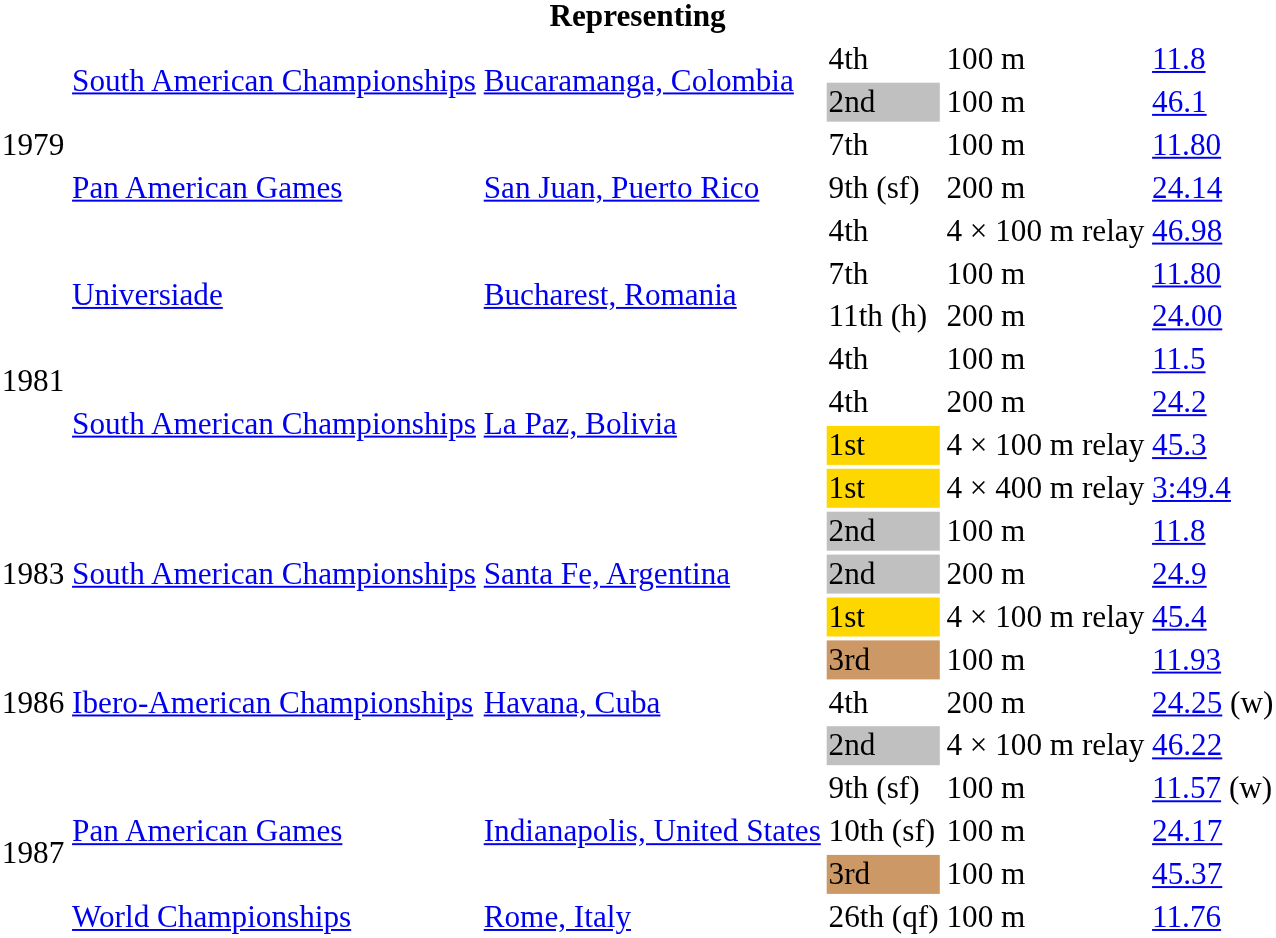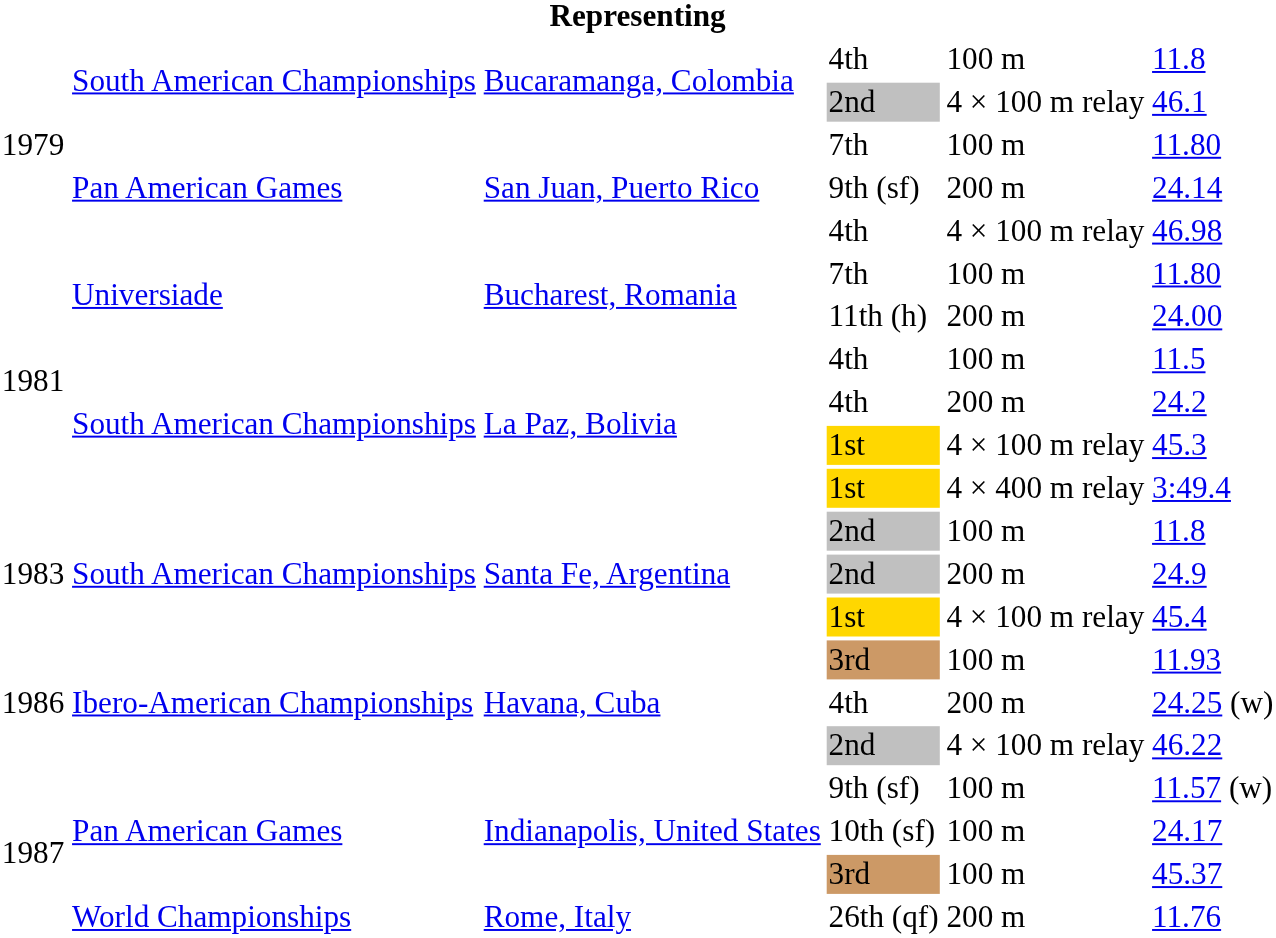 <table>
 <tr>
 <th colspan="6">Representing </th>
 </tr>
 <tr>
 <td rowspan=5>1979</td>
 <td rowspan=2><a href='#'>South American Championships</a></td>
 <td rowspan=2><a href='#'>Bucaramanga, Colombia</a></td>
 <td>4th</td>
 <td>100 m</td>
 <td><a href='#'>11.8</a></td>
 </tr>
 <tr>
 <td bgcolor=silver>2nd</td>
-<td>100 m</td>
+<td>4 × 100 m relay</td>
 <td><a href='#'>46.1</a></td>
 </tr>
 <tr>
 <td rowspan=3><a href='#'>Pan American Games</a></td>
 <td rowspan=3><a href='#'>San Juan, Puerto Rico</a></td>
 <td>7th</td>
 <td>100 m</td>
 <td><a href='#'>11.80</a></td>
 </tr>
 <tr>
 <td>9th (sf)</td>
 <td>200 m</td>
 <td><a href='#'>24.14</a></td>
 </tr>
 <tr>
 <td>4th</td>
 <td>4 × 100 m relay</td>
 <td><a href='#'>46.98</a></td>
 </tr>
 <tr>
 <td rowspan=6>1981</td>
 <td rowspan=2><a href='#'>Universiade</a></td>
 <td rowspan=2><a href='#'>Bucharest, Romania</a></td>
 <td>7th</td>
 <td>100 m</td>
 <td><a href='#'>11.80</a></td>
 </tr>
 <tr>
 <td>11th (h)</td>
 <td>200 m</td>
 <td><a href='#'>24.00</a></td>
 </tr>
 <tr>
 <td rowspan=4><a href='#'>South American Championships</a></td>
 <td rowspan=4><a href='#'>La Paz, Bolivia</a></td>
 <td>4th</td>
 <td>100 m</td>
 <td><a href='#'>11.5</a></td>
 </tr>
 <tr>
 <td>4th</td>
 <td>200 m</td>
 <td><a href='#'>24.2</a></td>
 </tr>
 <tr>
 <td bgcolor=gold>1st</td>
 <td>4 × 100 m relay</td>
 <td><a href='#'>45.3</a></td>
 </tr>
 <tr>
 <td bgcolor=gold>1st</td>
 <td>4 × 400 m relay</td>
 <td><a href='#'>3:49.4</a></td>
 </tr>
 <tr>
 <td rowspan=3>1983</td>
 <td rowspan=3><a href='#'>South American Championships</a></td>
 <td rowspan=3><a href='#'>Santa Fe, Argentina</a></td>
 <td bgcolor=silver>2nd</td>
 <td>100 m</td>
 <td><a href='#'>11.8</a></td>
 </tr>
 <tr>
 <td bgcolor=silver>2nd</td>
 <td>200 m</td>
 <td><a href='#'>24.9</a></td>
 </tr>
 <tr>
 <td bgcolor=gold>1st</td>
 <td>4 × 100 m relay</td>
 <td><a href='#'>45.4</a></td>
 </tr>
 <tr>
 <td rowspan=3>1986</td>
 <td rowspan=3><a href='#'>Ibero-American Championships</a></td>
 <td rowspan=3><a href='#'>Havana, Cuba</a></td>
 <td bgcolor=cc9966>3rd</td>
 <td>100 m</td>
 <td><a href='#'>11.93</a></td>
 </tr>
 <tr>
 <td>4th</td>
 <td>200 m</td>
 <td><a href='#'>24.25</a> (w)</td>
 </tr>
 <tr>
 <td bgcolor=silver>2nd</td>
 <td>4 × 100 m relay</td>
 <td><a href='#'>46.22</a></td>
 </tr>
 <tr>
 <td rowspan=4>1987</td>
 <td rowspan=3><a href='#'>Pan American Games</a></td>
 <td rowspan=3><a href='#'>Indianapolis, United States</a></td>
 <td>9th (sf)</td>
 <td>100 m</td>
 <td><a href='#'>11.57</a> (w)</td>
 </tr>
 <tr>
 <td>10th (sf)</td>
 <td>100 m</td>
 <td><a href='#'>24.17</a></td>
 </tr>
 <tr>
 <td bgcolor=cc9966>3rd</td>
 <td>100 m</td>
 <td><a href='#'>45.37</a></td>
 </tr>
 <tr>
 <td><a href='#'>World Championships</a></td>
 <td><a href='#'>Rome, Italy</a></td>
 <td>26th (qf)</td>
-<td>100 m</td>
+<td>200 m</td>
 <td><a href='#'>11.76</a></td>
 </tr>
 </table>
